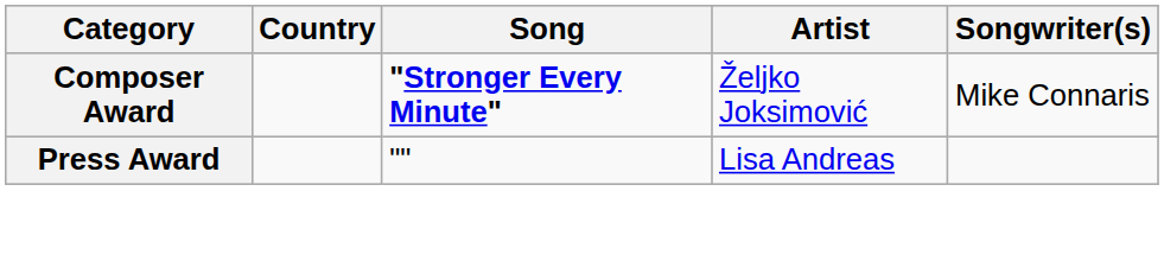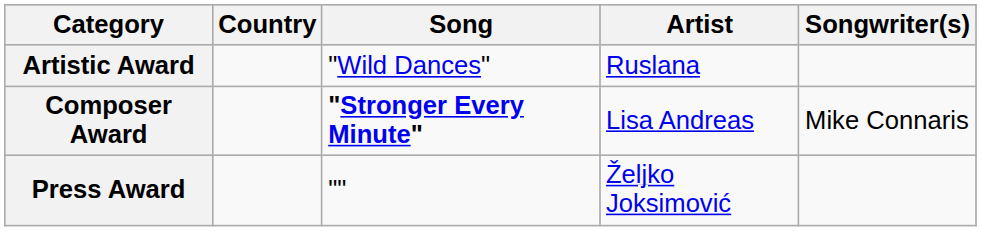 <table class="wikitable plainrowheaders">
 <tr>
 <th scope="col">Category</th>
 <th scope="col">Country</th>
 <th scope="col">Song</th>
 <th scope="col">Artist</th>
 <th scope="col">Songwriter(s)</th>
 </tr>
 <tr>
+<th scope="row">Artistic Award</th>
+<td></td>
+<td>"<a href='#'>Wild Dances</a>"</td>
+<td><a href='#'>Ruslana</a></td>
+<td></td>
+</tr>
+<tr>
 <th scope="row">Composer Award</th>
 <td></td>
 <td><strong>"<a href='#'>Stronger Every Minute</a>"</strong></td>
-<td><a href='#'>Željko Joksimović</a></td>
+<td><a href='#'>Lisa Andreas</a></td>
 <td>Mike Connaris</td>
 </tr>
 <tr>
 <th scope="row">Press Award</th>
 <td></td>
 <td>""</td>
-<td><a href='#'>Lisa Andreas</a></td>
+<td><a href='#'>Željko Joksimović</a></td>
 <td></td>
 </tr>
 </table>
